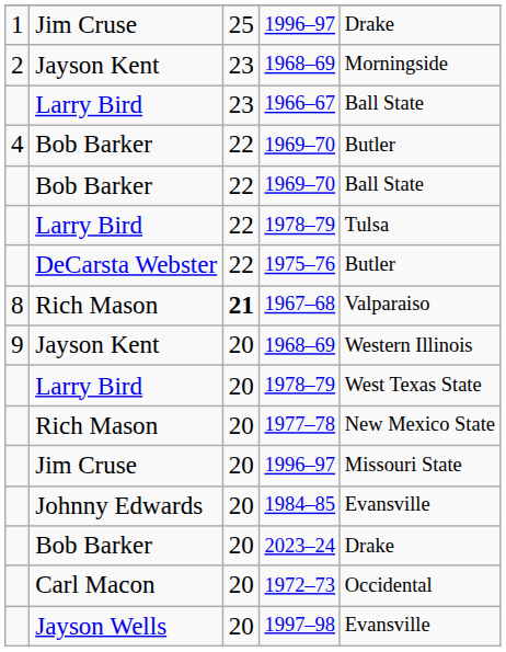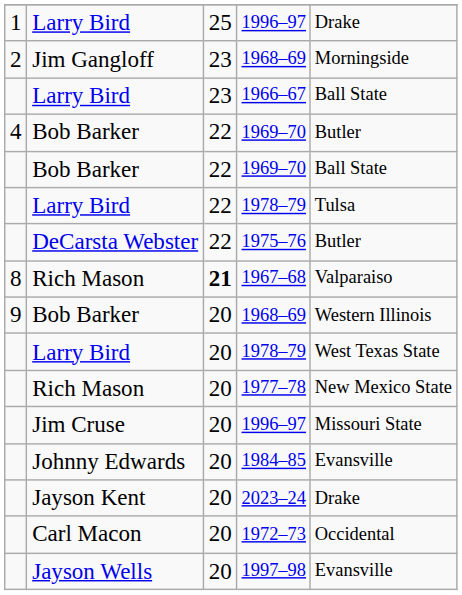 <table class="wikitable">
 <tr>
 </tr>
 <tr>
 <td>1</td>
-<td>Jim Cruse</td>
+<td><a href='#'>Larry Bird</a></td>
 <td>25</td>
 <td style="font-size:80%;"><a href='#'>1996–97</a></td>
 <td style="font-size:80%;">Drake</td>
 </tr>
 <tr>
 <td>2</td>
-<td>Jayson Kent</td>
+<td>Jim Gangloff</td>
 <td>23</td>
 <td style="font-size:80%;"><a href='#'>1968–69</a></td>
 <td style="font-size:80%;">Morningside</td>
 </tr>
 <tr>
 <td></td>
 <td><a href='#'>Larry Bird</a></td>
 <td>23</td>
 <td style="font-size:80%;"><a href='#'>1966–67</a></td>
 <td style="font-size:80%;">Ball State</td>
 </tr>
 <tr>
 <td>4</td>
 <td>Bob Barker</td>
 <td>22</td>
 <td style="font-size:80%;"><a href='#'>1969–70</a></td>
 <td style="font-size:80%;">Butler</td>
 </tr>
 <tr>
 <td></td>
 <td>Bob Barker</td>
 <td>22</td>
 <td style="font-size:80%;"><a href='#'>1969–70</a></td>
 <td style="font-size:80%;">Ball State</td>
 </tr>
 <tr>
 <td></td>
 <td><a href='#'>Larry Bird</a></td>
 <td>22</td>
 <td style="font-size:80%;"><a href='#'>1978–79</a></td>
 <td style="font-size:80%;">Tulsa</td>
 </tr>
 <tr>
 <td></td>
 <td><a href='#'>DeCarsta Webster</a></td>
 <td>22</td>
 <td style="font-size:80%;"><a href='#'>1975–76</a></td>
 <td style="font-size:80%;">Butler</td>
 </tr>
 <tr>
 <td>8</td>
 <td>Rich Mason</td>
 <td><strong>21</strong></td>
 <td style="font-size:80%;"><a href='#'>1967–68</a></td>
 <td style="font-size:80%;">Valparaiso</td>
 </tr>
 <tr>
 <td>9</td>
-<td>Jayson Kent</td>
+<td>Bob Barker</td>
 <td>20</td>
 <td style="font-size:80%;"><a href='#'>1968–69</a></td>
 <td style="font-size:80%;">Western Illinois</td>
 </tr>
 <tr>
 <td></td>
 <td><a href='#'>Larry Bird</a></td>
 <td>20</td>
 <td style="font-size:80%;"><a href='#'>1978–79</a></td>
 <td style="font-size:80%;">West Texas State</td>
 </tr>
 <tr>
 <td></td>
 <td>Rich Mason</td>
 <td>20</td>
 <td style="font-size:80%;"><a href='#'>1977–78</a></td>
 <td style="font-size:80%;">New Mexico State</td>
 </tr>
 <tr>
 <td></td>
 <td>Jim Cruse</td>
 <td>20</td>
 <td style="font-size:80%;"><a href='#'>1996–97</a></td>
 <td style="font-size:80%;">Missouri State</td>
 </tr>
 <tr>
 <td></td>
 <td>Johnny Edwards</td>
 <td>20</td>
 <td style="font-size:80%;"><a href='#'>1984–85</a></td>
 <td style="font-size:80%;">Evansville</td>
 </tr>
 <tr>
 <td></td>
-<td>Bob Barker</td>
+<td>Jayson Kent</td>
 <td>20</td>
 <td style="font-size:80%;"><a href='#'>2023–24</a></td>
 <td style="font-size:80%;">Drake</td>
 </tr>
 <tr>
 <td></td>
 <td>Carl Macon</td>
 <td>20</td>
 <td style="font-size:80%;"><a href='#'>1972–73</a></td>
 <td style="font-size:80%;">Occidental</td>
 </tr>
 <tr>
 <td></td>
 <td><a href='#'>Jayson Wells</a></td>
 <td>20</td>
 <td style="font-size:80%;"><a href='#'>1997–98</a></td>
 <td style="font-size:80%;">Evansville</td>
 </tr>
 </table>
